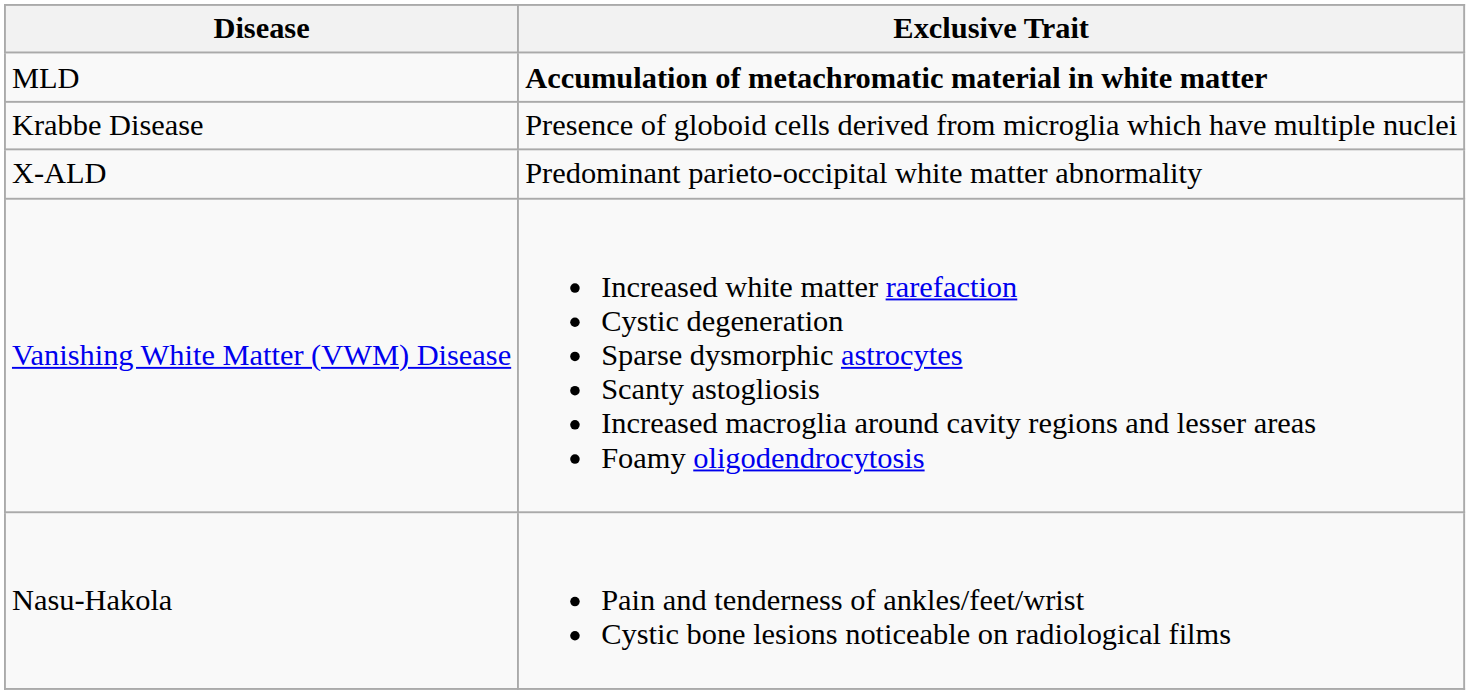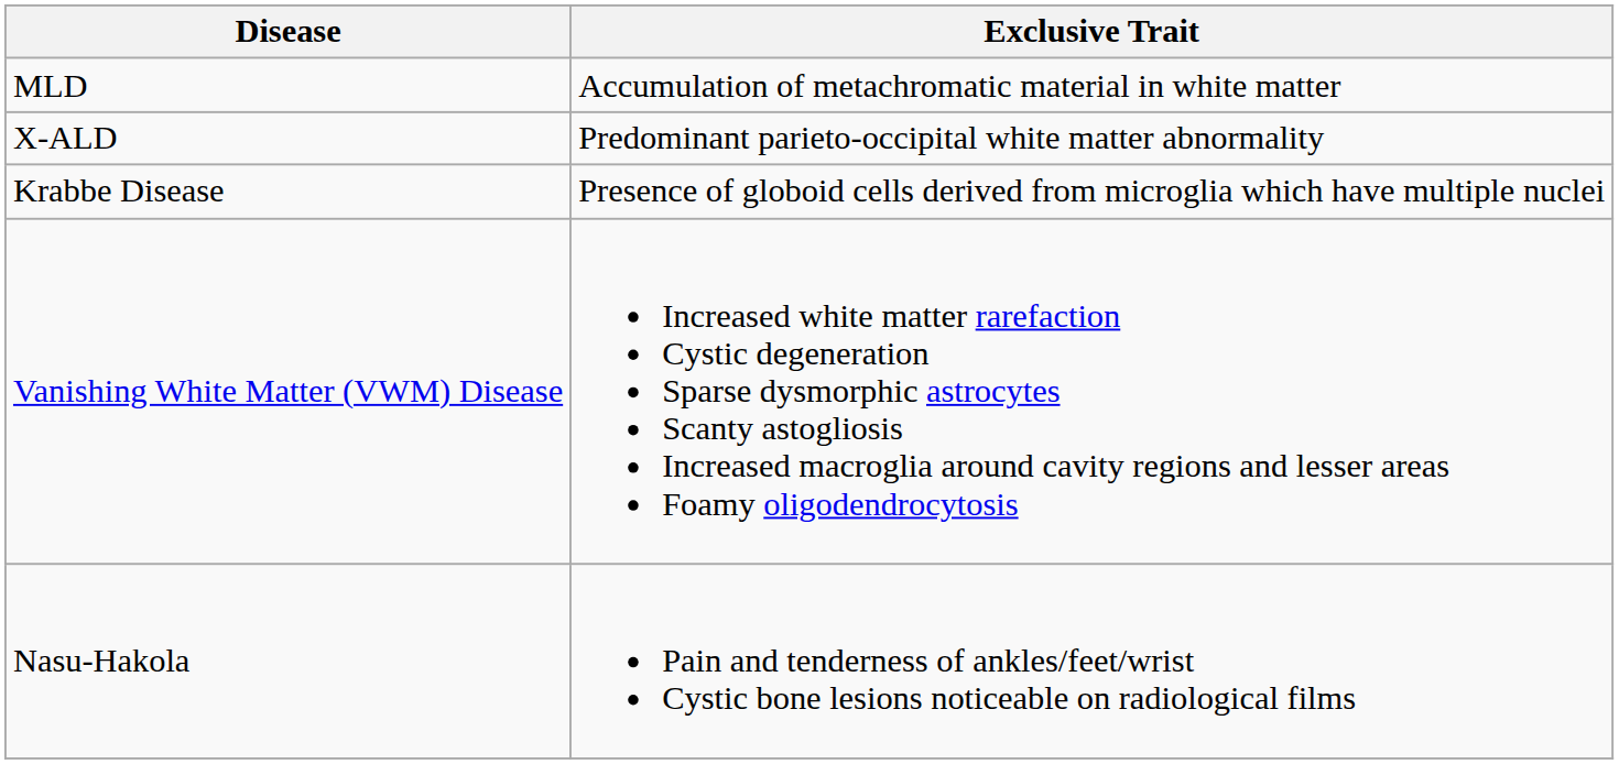 <table class="wikitable sortable">
 <tr>
 <th>Disease</th>
 <th>Exclusive Trait</th>
 </tr>
 <tr>
 <td>MLD</td>
-<td><strong>Accumulation of metachromatic material in white matter</strong></td>
+<td>Accumulation of metachromatic material in white matter</td>
+</tr>
+<tr>
+<td>X-ALD</td>
+<td>Predominant parieto-occipital white matter abnormality</td>
 </tr>
 <tr>
 <td>Krabbe Disease</td>
 <td>Presence of globoid cells derived from microglia which have multiple nuclei</td>
-</tr>
-<tr>
-<td>X-ALD</td>
-<td>Predominant parieto-occipital white matter abnormality</td>
 </tr>
 <tr>
 <td><a href='#'>Vanishing White Matter (VWM) Disease</a></td>
 <td><br><ul><li>Increased white matter <a href='#'>rarefaction</a></li><li>Cystic degeneration</li><li>Sparse dysmorphic <a href='#'>astrocytes</a></li><li>Scanty astogliosis</li><li>Increased macroglia around cavity regions and lesser areas</li><li>Foamy <a href='#'>oligodendrocytosis</a></li></ul></td>
 </tr>
 <tr>
 <td>Nasu-Hakola</td>
 <td><br><ul><li>Pain and tenderness of ankles/feet/wrist</li><li>Cystic bone lesions noticeable on radiological films</li></ul></td>
 </tr>
 </table>
